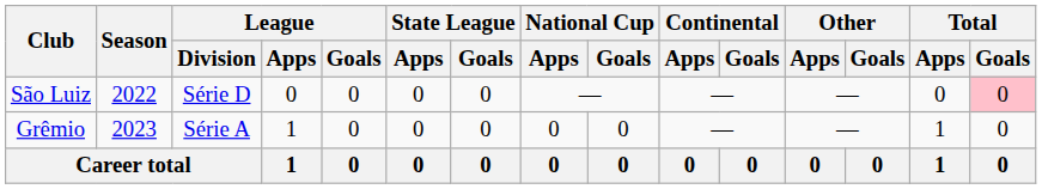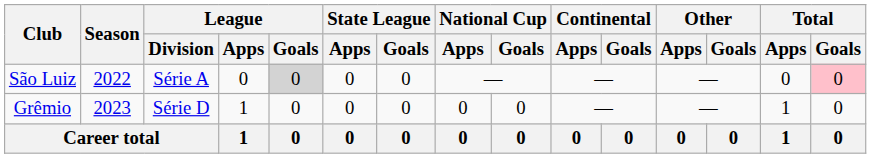 <table class="wikitable" style="text-align:center">
 <tr>
 <th rowspan="2">Club</th>
 <th rowspan="2">Season</th>
 <th colspan="3">League</th>
 <th colspan="2">State League</th>
 <th colspan="2">National Cup</th>
 <th colspan="2">Continental</th>
 <th colspan="2">Other</th>
 <th colspan="2">Total</th>
 </tr>
 <tr>
 <th>Division</th>
 <th>Apps</th>
 <th>Goals</th>
 <th>Apps</th>
 <th>Goals</th>
 <th>Apps</th>
 <th>Goals</th>
 <th>Apps</th>
 <th>Goals</th>
 <th>Apps</th>
 <th>Goals</th>
 <th>Apps</th>
 <th>Goals</th>
 </tr>
 <tr>
 <td><a href='#'>São Luiz</a></td>
 <td><a href='#'>2022</a></td>
-<td><a href='#'>Série D</a></td>
+<td><a href='#'>Série A</a></td>
 <td>0</td>
-<td>0</td>
+<td style="background: lightgrey;">0</td>
 <td>0</td>
 <td>0</td>
 <td colspan="2">—</td>
 <td colspan="2">—</td>
 <td colspan="2">—</td>
 <td>0</td>
 <td style="background: pink;">0</td>
 </tr>
 <tr>
 <td><a href='#'>Grêmio</a></td>
 <td><a href='#'>2023</a></td>
-<td><a href='#'>Série A</a></td>
+<td><a href='#'>Série D</a></td>
 <td>1</td>
 <td>0</td>
 <td>0</td>
 <td>0</td>
 <td>0</td>
 <td>0</td>
 <td colspan="2">—</td>
 <td colspan="2">—</td>
 <td>1</td>
 <td>0</td>
 </tr>
 <tr>
 <th colspan="3">Career total</th>
 <th>1</th>
 <th>0</th>
 <th>0</th>
 <th>0</th>
 <th>0</th>
 <th>0</th>
 <th>0</th>
 <th>0</th>
 <th>0</th>
 <th>0</th>
 <th>1</th>
 <th>0</th>
 </tr>
 </table>
